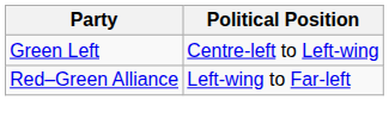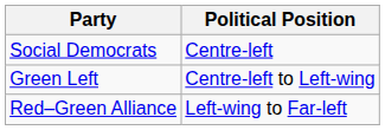 <table class="wikitable mw-collapsible mw-collapsed">
 <tr>
 <th>Party</th>
 <th>Political Position</th>
+</tr>
+<tr>
+<td><a href='#'>Social Democrats</a></td>
+<td><a href='#'>Centre-left</a></td>
 </tr>
 <tr>
 <td><a href='#'>Green Left</a></td>
 <td><a href='#'>Centre-left</a> to <a href='#'>Left-wing</a></td>
 </tr>
 <tr>
 <td><a href='#'>Red–Green Alliance</a></td>
 <td><a href='#'>Left-wing</a> to <a href='#'>Far-left</a></td>
 </tr>
 </table>
